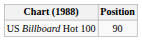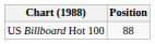 <table class="wikitable sortable">
 <tr>
 <th align="left">Chart (1988)</th>
 <th align="center">Position</th>
 </tr>
 <tr>
 <td>US <em>Billboard</em> Hot 100</td>
-<td style="text-align:center;">90</td>
+<td style="text-align:center;">88</td>
 </tr>
 </table>
